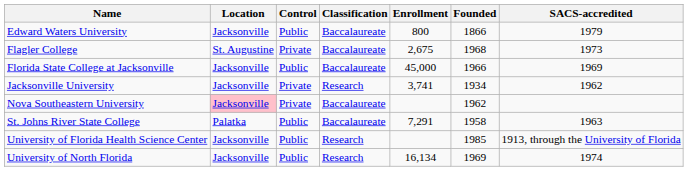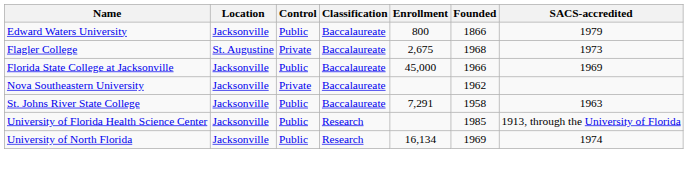 <table class="wikitable sortable" style="text-align:left;">
 <tr>
 <th>Name</th>
 <th>Location</th>
 <th>Control</th>
 <th>Classification</th>
 <th>Enrollment</th>
 <th>Founded</th>
 <th>SACS-accredited</th>
 </tr>
 <tr>
 <td><a href='#'>Edward Waters University</a></td>
 <td><a href='#'>Jacksonville</a></td>
 <td><a href='#'>Public</a></td>
 <td><a href='#'>Baccalaureate</a></td>
 <td align="center">800</td>
 <td align="center">1866</td>
 <td align="center">1979</td>
 </tr>
 <tr>
 <td><a href='#'>Flagler College</a></td>
 <td><a href='#'>St. Augustine</a></td>
 <td><a href='#'>Private</a></td>
 <td><a href='#'>Baccalaureate</a></td>
 <td align="center">2,675</td>
 <td align="center">1968</td>
 <td align="center">1973</td>
 </tr>
 <tr>
 <td><a href='#'>Florida State College at Jacksonville</a></td>
 <td><a href='#'>Jacksonville</a></td>
 <td><a href='#'>Public</a></td>
 <td><a href='#'>Baccalaureate</a></td>
 <td align="center">45,000</td>
 <td align="center">1966</td>
 <td align="center">1969</td>
 </tr>
 <tr>
-<td><a href='#'>Jacksonville University</a></td>
+<td><a href='#'>Nova Southeastern University</a></td>
 <td><a href='#'>Jacksonville</a></td>
-<td><a href='#'>Private</a></td>
-<td><a href='#'>Research</a></td>
-<td align="center">3,741</td>
-<td align="center">1934</td>
-<td align="center">1962</td>
-</tr>
-<tr>
-<td><a href='#'>Nova Southeastern University</a></td>
-<td style="background: pink;"><a href='#'>Jacksonville</a></td>
 <td><a href='#'>Private</a></td>
 <td><a href='#'>Baccalaureate</a></td>
 <td align="center"></td>
 <td align="center">1962</td>
 <td align="center"></td>
 </tr>
 <tr>
 <td><a href='#'>St. Johns River State College</a></td>
-<td><a href='#'>Palatka</a></td>
+<td><a href='#'>Jacksonville</a></td>
 <td><a href='#'>Public</a></td>
 <td><a href='#'>Baccalaureate</a></td>
 <td align="center">7,291</td>
 <td align="center">1958</td>
 <td align="center">1963</td>
 </tr>
 <tr>
 <td><a href='#'>University of Florida Health Science Center</a></td>
 <td><a href='#'>Jacksonville</a></td>
 <td><a href='#'>Public</a></td>
 <td><a href='#'>Research</a></td>
 <td align="center"></td>
 <td align="center">1985</td>
 <td align="center">1913, through the <a href='#'>University of Florida</a></td>
 </tr>
 <tr>
 <td><a href='#'>University of North Florida</a></td>
 <td><a href='#'>Jacksonville</a></td>
 <td><a href='#'>Public</a></td>
 <td><a href='#'>Research</a></td>
 <td align="center">16,134</td>
 <td align="center">1969</td>
 <td align="center">1974</td>
 </tr>
 </table>
